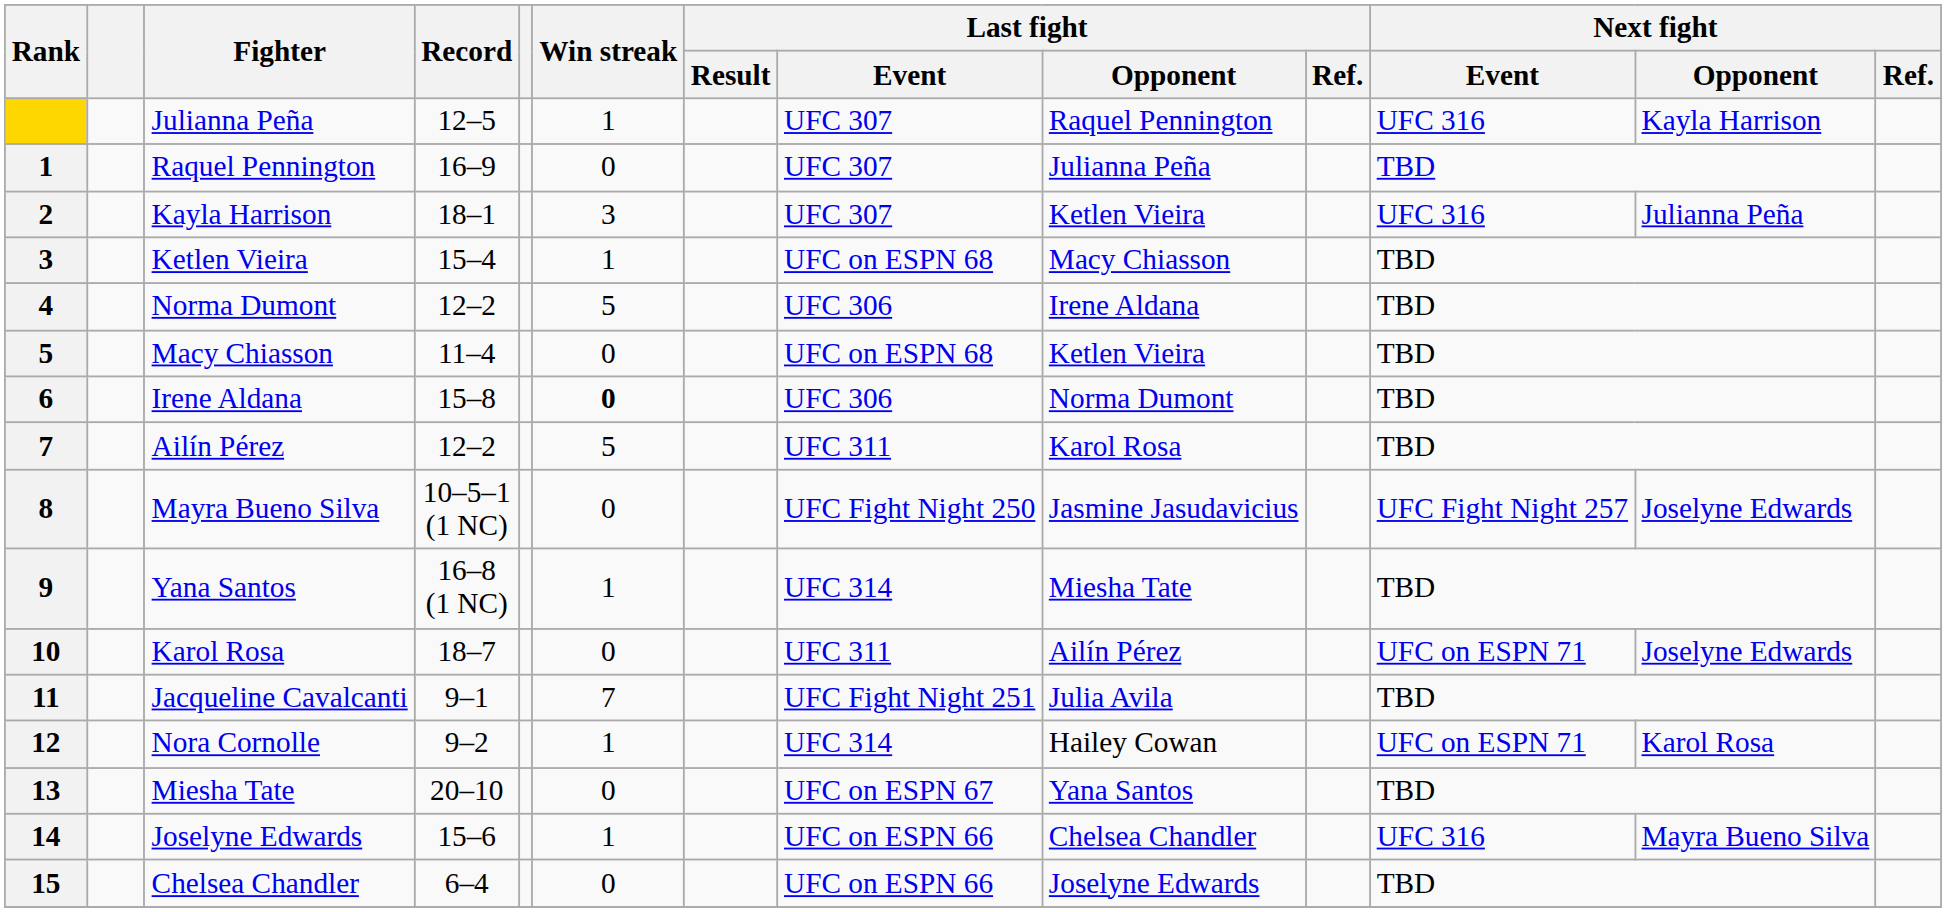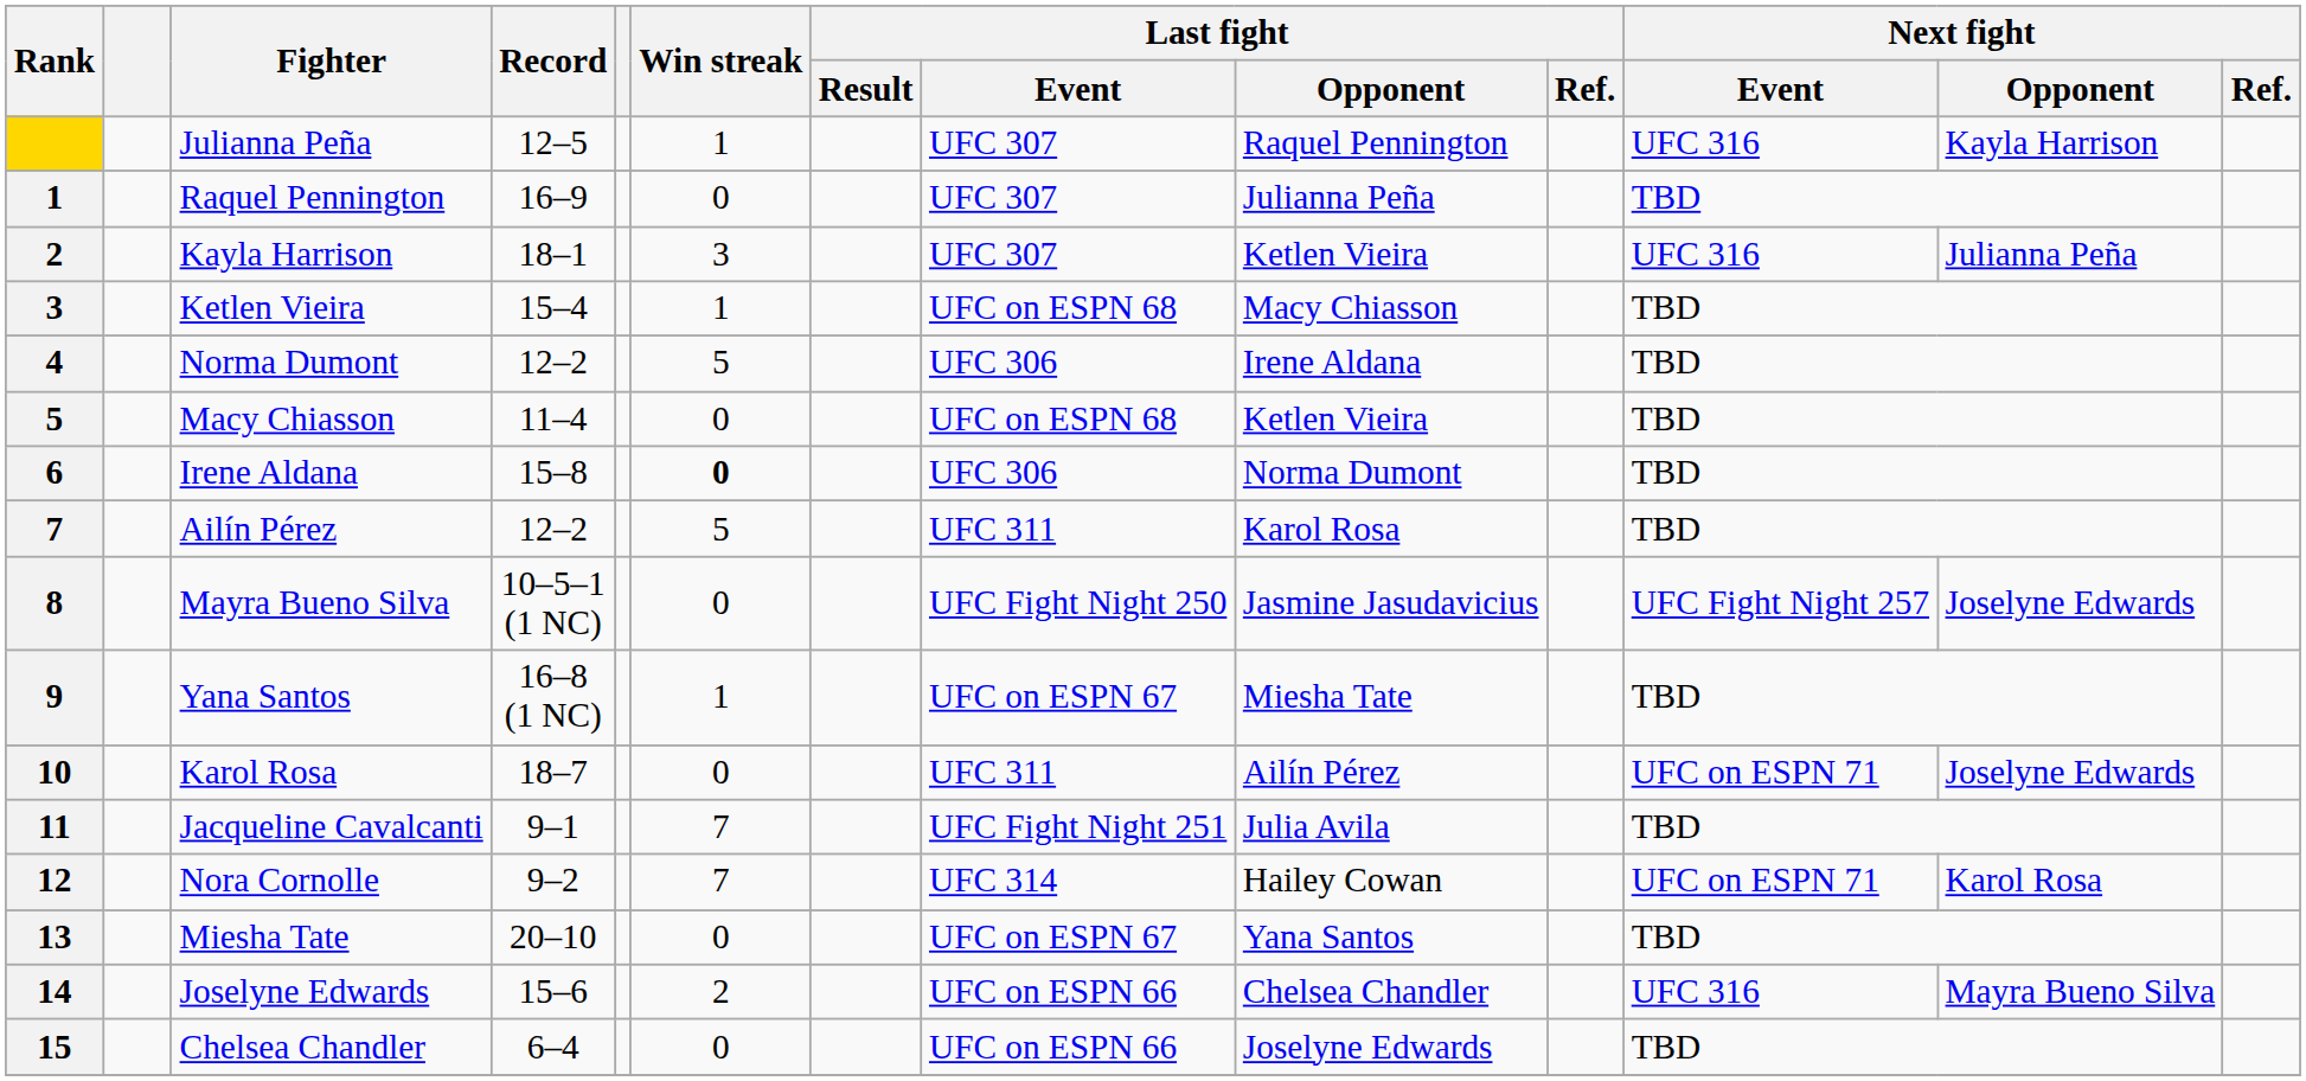 <table class="wikitable">
 <tr>
 <th rowspan=2>Rank</th>
 <th width=3% rowspan=2></th>
 <th rowspan=2>Fighter</th>
 <th rowspan=2>Record</th>
 <th rowspan=2></th>
 <th rowspan=2>Win streak</th>
 <th colspan=4>Last fight</th>
 <th colspan=3>Next fight</th>
 </tr>
 <tr>
 <th>Result</th>
 <th>Event</th>
 <th>Opponent</th>
 <th>Ref.</th>
 <th>Event</th>
 <th>Opponent</th>
 <th>Ref.</th>
 </tr>
 <tr>
 <th style="background:gold"></th>
 <td></td>
 <td><a href='#'>Julianna Peña</a></td>
 <td align=center>12–5</td>
 <td align=center></td>
 <td align=center>1<br></td>
 <td></td>
 <td><a href='#'>UFC 307</a></td>
 <td><a href='#'>Raquel Pennington</a></td>
 <td></td>
 <td><a href='#'>UFC 316</a></td>
 <td><a href='#'>Kayla Harrison</a></td>
 <td></td>
 </tr>
 <tr>
 <th>1</th>
 <td></td>
 <td><a href='#'>Raquel Pennington</a></td>
 <td align=center>16–9</td>
 <td align=center></td>
 <td align=center>0</td>
 <td></td>
 <td><a href='#'>UFC 307</a></td>
 <td><a href='#'>Julianna Peña</a></td>
 <td></td>
 <td colspan=2><a href='#'>TBD</a></td>
 <td></td>
 </tr>
 <tr>
 <th>2</th>
 <td></td>
 <td><a href='#'>Kayla Harrison</a></td>
 <td align=center>18–1</td>
 <td align=center></td>
 <td align=center>3</td>
 <td></td>
 <td><a href='#'>UFC 307</a></td>
 <td><a href='#'>Ketlen Vieira</a></td>
 <td></td>
 <td><a href='#'>UFC 316</a></td>
 <td><a href='#'>Julianna Peña</a></td>
 <td></td>
 </tr>
 <tr>
 <th>3</th>
 <td></td>
 <td><a href='#'>Ketlen Vieira</a></td>
 <td align=center>15–4</td>
 <td align=center></td>
 <td align=center>1</td>
 <td></td>
 <td><a href='#'>UFC on ESPN 68</a></td>
 <td><a href='#'>Macy Chiasson</a></td>
 <td></td>
 <td colspan="2">TBD</td>
 <td></td>
 </tr>
 <tr>
 <th>4</th>
 <td></td>
 <td><a href='#'>Norma Dumont</a></td>
 <td align="center">12–2</td>
 <td align="center"></td>
 <td align="center">5</td>
 <td></td>
 <td><a href='#'>UFC 306</a></td>
 <td><a href='#'>Irene Aldana</a></td>
 <td></td>
 <td colspan="2">TBD</td>
 <td></td>
 </tr>
 <tr>
 <th>5</th>
 <td></td>
 <td><a href='#'>Macy Chiasson</a></td>
 <td align="center">11–4</td>
 <td align="center"></td>
 <td align="center">0</td>
 <td></td>
 <td><a href='#'>UFC on ESPN 68</a></td>
 <td><a href='#'>Ketlen Vieira</a></td>
 <td></td>
 <td colspan="2">TBD</td>
 <td></td>
 </tr>
 <tr>
 <th>6</th>
 <td></td>
 <td><a href='#'>Irene Aldana</a></td>
 <td align=center>15–8</td>
 <td align=center></td>
 <td align=center><strong>0</strong></td>
 <td></td>
 <td><a href='#'>UFC 306</a></td>
 <td><a href='#'>Norma Dumont</a></td>
 <td></td>
 <td colspan=2>TBD</td>
 <td></td>
 </tr>
 <tr>
 <th>7</th>
 <td></td>
 <td><a href='#'>Ailín Pérez</a></td>
 <td align="center">12–2</td>
 <td align="center"></td>
 <td align="center">5</td>
 <td></td>
 <td><a href='#'>UFC 311</a></td>
 <td><a href='#'>Karol Rosa</a></td>
 <td></td>
 <td colspan="2">TBD</td>
 <td></td>
 </tr>
 <tr>
 <th>8</th>
 <td></td>
 <td><a href='#'>Mayra Bueno Silva</a></td>
 <td align=center>10–5–1<br>(1 NC)</td>
 <td align=center></td>
 <td align=center>0</td>
 <td></td>
 <td><a href='#'>UFC Fight Night 250</a></td>
 <td><a href='#'>Jasmine Jasudavicius</a></td>
 <td></td>
 <td><a href='#'>UFC Fight Night 257</a></td>
 <td><a href='#'>Joselyne Edwards</a></td>
 <td></td>
 </tr>
 <tr>
 <th>9</th>
 <td></td>
 <td><a href='#'>Yana Santos</a></td>
 <td align="center">16–8<br>(1 NC)</td>
 <td align="center"></td>
 <td align="center">1</td>
 <td></td>
-<td><a href='#'>UFC 314</a></td>
+<td><a href='#'>UFC on ESPN 67</a></td>
 <td><a href='#'>Miesha Tate</a></td>
 <td></td>
 <td colspan=2>TBD</td>
 <td></td>
 </tr>
 <tr>
 <th>10</th>
 <td></td>
 <td><a href='#'>Karol Rosa</a></td>
 <td align="center">18–7</td>
 <td align="center"></td>
 <td align="center">0</td>
 <td></td>
 <td><a href='#'>UFC 311</a></td>
 <td><a href='#'>Ailín Pérez</a></td>
 <td></td>
 <td><a href='#'>UFC on ESPN 71</a></td>
 <td><a href='#'>Joselyne Edwards</a></td>
 <td></td>
 </tr>
 <tr>
 <th>11</th>
 <td></td>
 <td><a href='#'>Jacqueline Cavalcanti</a></td>
 <td align="center">9–1</td>
 <td align="center"></td>
 <td align="center">7</td>
 <td></td>
 <td><a href='#'>UFC Fight Night 251</a></td>
 <td><a href='#'>Julia Avila</a></td>
 <td></td>
 <td colspan="2">TBD</td>
 <td></td>
 </tr>
 <tr>
 <th>12</th>
 <td></td>
 <td><a href='#'>Nora Cornolle</a></td>
 <td align="center">9–2</td>
 <td align="center"></td>
-<td align="center">1</td>
+<td align="center">7</td>
 <td></td>
 <td><a href='#'>UFC 314</a></td>
 <td>Hailey Cowan</td>
 <td></td>
 <td><a href='#'>UFC on ESPN 71</a></td>
 <td><a href='#'>Karol Rosa</a></td>
 <td></td>
 </tr>
 <tr>
 <th>13</th>
 <td></td>
 <td><a href='#'>Miesha Tate</a></td>
 <td align="center">20–10</td>
 <td align="center"></td>
 <td align="center">0</td>
 <td></td>
 <td><a href='#'>UFC on ESPN 67</a></td>
 <td><a href='#'>Yana Santos</a></td>
 <td></td>
 <td colspan=2>TBD</td>
 <td></td>
 </tr>
 <tr>
 <th>14</th>
 <td></td>
 <td><a href='#'>Joselyne Edwards</a></td>
 <td align="center">15–6</td>
 <td align="center"></td>
-<td align="center">1</td>
+<td align="center">2</td>
 <td></td>
 <td><a href='#'>UFC on ESPN 66</a></td>
 <td><a href='#'>Chelsea Chandler</a></td>
 <td></td>
 <td><a href='#'>UFC 316</a></td>
 <td><a href='#'>Mayra Bueno Silva</a></td>
 <td></td>
 </tr>
 <tr>
 <th>15</th>
 <td></td>
 <td><a href='#'>Chelsea Chandler</a></td>
 <td align="center">6–4</td>
 <td align="center"></td>
 <td align="center">0</td>
 <td></td>
 <td><a href='#'>UFC on ESPN 66</a></td>
 <td><a href='#'>Joselyne Edwards</a></td>
 <td></td>
 <td colspan="2">TBD</td>
 <td></td>
 </tr>
 <tr>
 </tr>
 </table>
